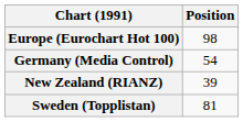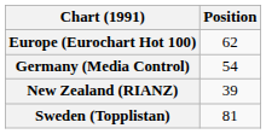 <table class="wikitable sortable plainrowheaders" style="text-align:center">
 <tr>
 <th>Chart (1991)</th>
 <th>Position</th>
 </tr>
 <tr>
 <th scope="row">Europe (Eurochart Hot 100)</th>
-<td>98</td>
+<td>62</td>
 </tr>
 <tr>
 <th scope="row">Germany (Media Control)</th>
 <td>54</td>
 </tr>
 <tr>
 <th scope="row">New Zealand (RIANZ)</th>
 <td>39</td>
 </tr>
 <tr>
 <th scope="row">Sweden (Topplistan)</th>
 <td>81</td>
 </tr>
 </table>
